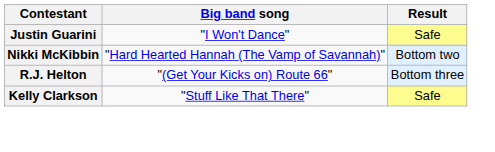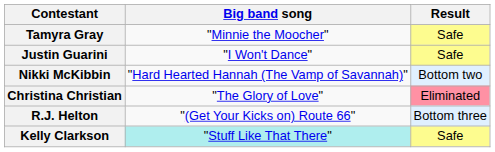 <table class="wikitable unsortable" style="text-align:center;">
 <tr>
 <th scope="col">Contestant</th>
 <th scope="col"><a href='#'>Big band</a> song</th>
 <th scope="col">Result</th>
+</tr>
+<tr>
+<th scope="row">Tamyra Gray</th>
+<td>"<a href='#'>Minnie the Moocher</a>"</td>
+<td style="background:#FDFC8F;">Safe</td>
 </tr>
 <tr>
 <th scope="row">Justin Guarini</th>
 <td>"<a href='#'>I Won't Dance</a>"</td>
 <td style="background:#FDFC8F;">Safe</td>
 </tr>
 <tr>
 <th scope="row">Nikki McKibbin</th>
 <td>"<a href='#'>Hard Hearted Hannah (The Vamp of Savannah)</a>"</td>
 <td style="background:#E0F0FF;">Bottom two</td>
 </tr>
 <tr>
+<th scope="row">Christina Christian</th>
+<td>"<a href='#'>The Glory of Love</a>"</td>
+<td bgcolor="FF91A4">Eliminated</td>
+</tr>
+<tr>
 <th scope="row">R.J. Helton</th>
 <td>"<a href='#'>(Get Your Kicks on) Route 66</a>"</td>
 <td style="background:#E0F0FF;">Bottom three</td>
 </tr>
 <tr>
 <th scope="row">Kelly Clarkson</th>
-<td>"<a href='#'>Stuff Like That There</a>"</td>
+<td style="background: paleturquoise;">"<a href='#'>Stuff Like That There</a>"</td>
 <td style="background:#FDFC8F;">Safe</td>
 </tr>
 </table>
